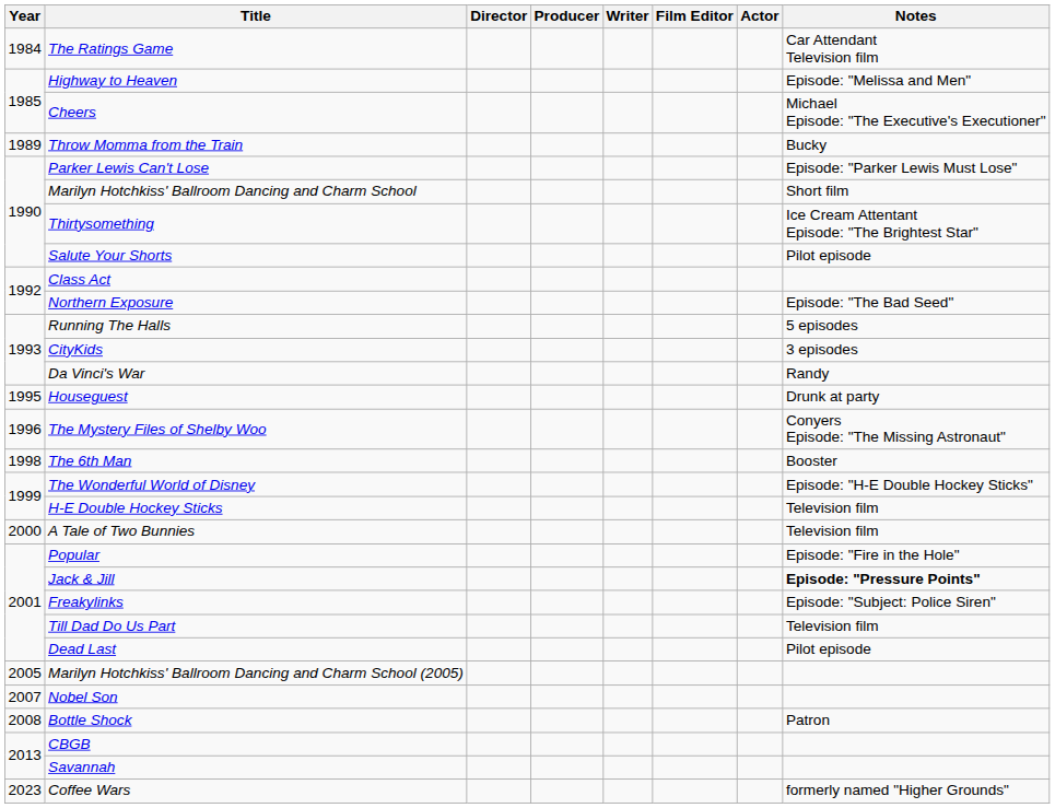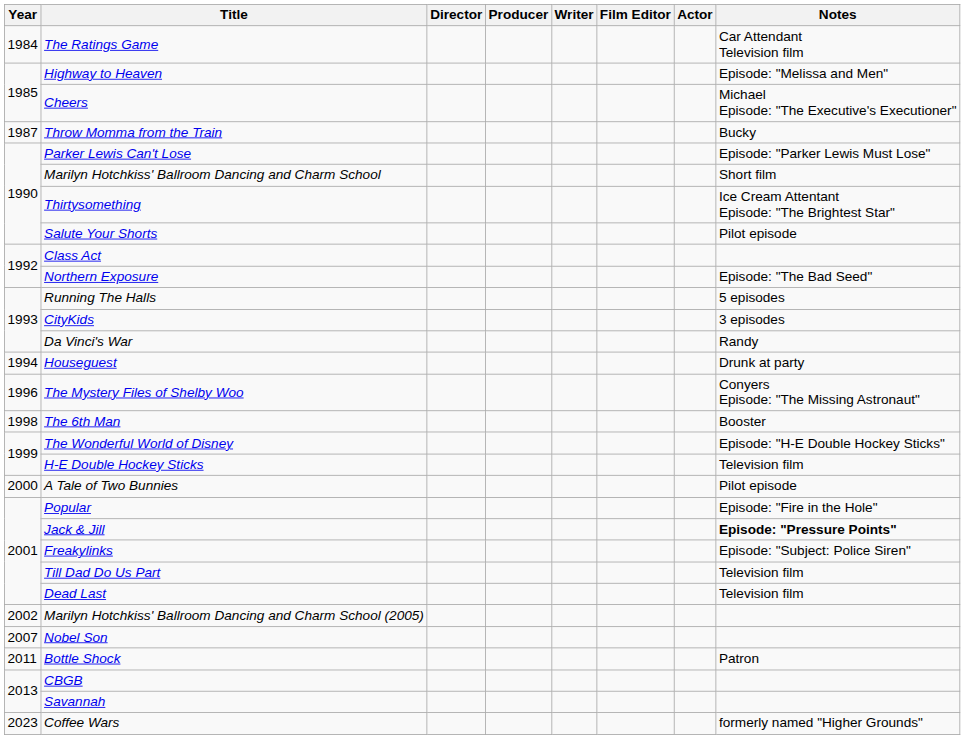 <table class="wikitable">
 <tr>
 <th>Year</th>
 <th>Title</th>
 <th>Director</th>
 <th>Producer</th>
 <th>Writer</th>
 <th>Film Editor</th>
 <th>Actor</th>
 <th>Notes</th>
 </tr>
 <tr>
 <td>1984</td>
 <td><em><a href='#'>The Ratings Game</a></em></td>
 <td></td>
 <td></td>
 <td></td>
 <td></td>
 <td></td>
 <td>Car Attendant<br>Television film</td>
 </tr>
 <tr>
 <td rowspan="2">1985</td>
 <td><em><a href='#'>Highway to Heaven</a></em></td>
 <td></td>
 <td></td>
 <td></td>
 <td></td>
 <td></td>
 <td>Episode: "Melissa and Men"</td>
 </tr>
 <tr>
 <td><em><a href='#'>Cheers</a></em></td>
 <td></td>
 <td></td>
 <td></td>
 <td></td>
 <td></td>
 <td>Michael<br>Episode: "The Executive's Executioner"</td>
 </tr>
 <tr>
-<td>1989</td>
+<td>1987</td>
 <td><em><a href='#'>Throw Momma from the Train</a></em></td>
 <td></td>
 <td></td>
 <td></td>
 <td></td>
 <td></td>
 <td>Bucky</td>
 </tr>
 <tr>
 <td rowspan="4">1990</td>
 <td><em><a href='#'>Parker Lewis Can't Lose</a></em></td>
 <td></td>
 <td></td>
 <td></td>
 <td></td>
 <td></td>
 <td>Episode: "Parker Lewis Must Lose"</td>
 </tr>
 <tr>
 <td><em>Marilyn Hotchkiss' Ballroom Dancing and Charm School</em></td>
 <td></td>
 <td></td>
 <td></td>
 <td></td>
 <td></td>
 <td>Short film</td>
 </tr>
 <tr>
 <td><em><a href='#'>Thirtysomething</a></em></td>
 <td></td>
 <td></td>
 <td></td>
 <td></td>
 <td></td>
 <td>Ice Cream Attentant<br>Episode: "The Brightest Star"</td>
 </tr>
 <tr>
 <td><em><a href='#'>Salute Your Shorts</a></em></td>
 <td></td>
 <td></td>
 <td></td>
 <td></td>
 <td></td>
 <td>Pilot episode</td>
 </tr>
 <tr>
 <td rowspan="2">1992</td>
 <td><em><a href='#'>Class Act</a></em></td>
 <td></td>
 <td></td>
 <td></td>
 <td></td>
 <td></td>
 <td></td>
 </tr>
 <tr>
 <td><em><a href='#'>Northern Exposure</a></em></td>
 <td></td>
 <td></td>
 <td></td>
 <td></td>
 <td></td>
 <td>Episode: "The Bad Seed"</td>
 </tr>
 <tr>
 <td rowspan="3">1993</td>
 <td><em>Running The Halls</em></td>
 <td></td>
 <td></td>
 <td></td>
 <td></td>
 <td></td>
 <td>5 episodes</td>
 </tr>
 <tr>
 <td><em><a href='#'>CityKids</a></em></td>
 <td></td>
 <td></td>
 <td></td>
 <td></td>
 <td></td>
 <td>3 episodes</td>
 </tr>
 <tr>
 <td><em>Da Vinci's War</em></td>
 <td></td>
 <td></td>
 <td></td>
 <td></td>
 <td></td>
 <td>Randy</td>
 </tr>
 <tr>
-<td>1995</td>
+<td>1994</td>
 <td><em><a href='#'>Houseguest</a></em></td>
 <td></td>
 <td></td>
 <td></td>
 <td></td>
 <td></td>
 <td>Drunk at party</td>
 </tr>
 <tr>
 <td>1996</td>
 <td><em><a href='#'>The Mystery Files of Shelby Woo</a></em></td>
 <td></td>
 <td></td>
 <td></td>
 <td></td>
 <td></td>
 <td>Conyers<br>Episode: "The Missing Astronaut"</td>
 </tr>
 <tr>
 <td>1998</td>
 <td><em><a href='#'>The 6th Man</a></em></td>
 <td></td>
 <td></td>
 <td></td>
 <td></td>
 <td></td>
 <td>Booster</td>
 </tr>
 <tr>
 <td rowspan="2">1999</td>
 <td><em><a href='#'>The Wonderful World of Disney</a></em></td>
 <td></td>
 <td></td>
 <td></td>
 <td></td>
 <td></td>
 <td>Episode: "H-E Double Hockey Sticks"</td>
 </tr>
 <tr>
 <td><em><a href='#'>H-E Double Hockey Sticks</a></em></td>
 <td></td>
 <td></td>
 <td></td>
 <td></td>
 <td></td>
 <td>Television film</td>
 </tr>
 <tr>
 <td>2000</td>
 <td><em>A Tale of Two Bunnies</em></td>
 <td></td>
 <td></td>
 <td></td>
 <td></td>
 <td></td>
-<td>Television film</td>
+<td>Pilot episode</td>
 </tr>
 <tr>
 <td rowspan="5">2001</td>
 <td><em><a href='#'>Popular</a></em></td>
 <td></td>
 <td></td>
 <td></td>
 <td></td>
 <td></td>
 <td>Episode: "Fire in the Hole"</td>
 </tr>
 <tr>
 <td><em><a href='#'>Jack & Jill</a></em></td>
 <td></td>
 <td></td>
 <td></td>
 <td></td>
 <td></td>
 <td><strong>Episode: "Pressure Points"</strong></td>
 </tr>
 <tr>
 <td><em><a href='#'>Freakylinks</a></em></td>
 <td></td>
 <td></td>
 <td></td>
 <td></td>
 <td></td>
 <td>Episode: "Subject: Police Siren"</td>
 </tr>
 <tr>
 <td><em><a href='#'>Till Dad Do Us Part</a></em></td>
 <td></td>
 <td></td>
 <td></td>
 <td></td>
 <td></td>
 <td>Television film</td>
 </tr>
 <tr>
 <td><em><a href='#'>Dead Last</a></em></td>
 <td></td>
 <td></td>
 <td></td>
 <td></td>
 <td></td>
-<td>Pilot episode</td>
+<td>Television film</td>
 </tr>
 <tr>
-<td>2005</td>
+<td>2002</td>
 <td><em>Marilyn Hotchkiss' Ballroom Dancing and Charm School (2005)</em></td>
 <td></td>
 <td></td>
 <td></td>
 <td></td>
 <td></td>
 <td></td>
 </tr>
 <tr>
 <td>2007</td>
 <td><em><a href='#'>Nobel Son</a></em></td>
 <td></td>
 <td></td>
 <td></td>
 <td></td>
 <td></td>
 <td></td>
 </tr>
 <tr>
-<td>2008</td>
+<td>2011</td>
 <td><em><a href='#'>Bottle Shock</a></em></td>
 <td></td>
 <td></td>
 <td></td>
 <td></td>
 <td></td>
 <td>Patron</td>
 </tr>
 <tr>
 <td rowspan="2">2013</td>
 <td><em><a href='#'>CBGB</a></em></td>
 <td></td>
 <td></td>
 <td></td>
 <td></td>
 <td></td>
 <td></td>
 </tr>
 <tr>
 <td><em><a href='#'>Savannah</a></em></td>
 <td></td>
 <td></td>
 <td></td>
 <td></td>
 <td></td>
 <td></td>
 </tr>
 <tr>
 <td>2023</td>
 <td><em>Coffee Wars</em></td>
 <td></td>
 <td></td>
 <td></td>
 <td></td>
 <td></td>
 <td>formerly named "Higher Grounds"</td>
 </tr>
 </table>
